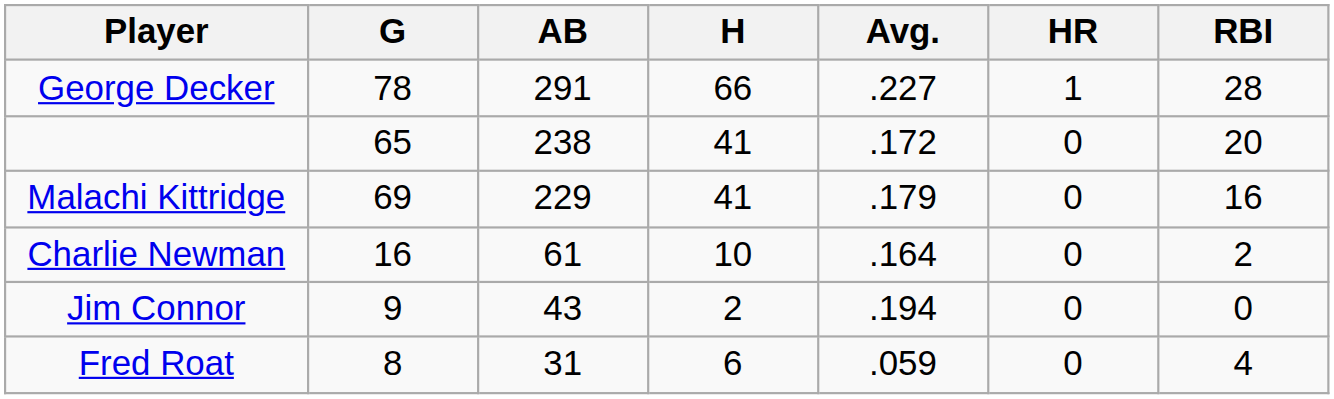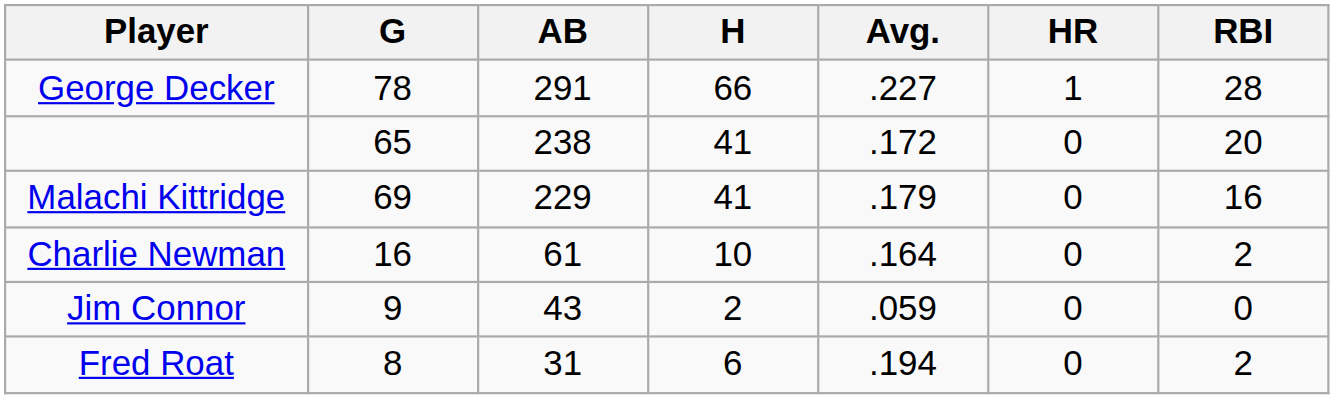 <table class="wikitable sortable">
 <tr>
 <th bgcolor="#DDDDFF" width="16%">Player</th>
 <th bgcolor="#DDDDFF" width="9%">G</th>
 <th bgcolor="#DDDDFF" width="9%">AB</th>
 <th bgcolor="#DDDDFF" width="9%">H</th>
 <th bgcolor="#DDDDFF" width="9%">Avg.</th>
 <th bgcolor="#DDDDFF" width="9%">HR</th>
 <th bgcolor="#DDDDFF" width="9%">RBI</th>
 </tr>
 <tr align="center">
 <td><a href='#'>George Decker</a></td>
 <td>78</td>
 <td>291</td>
 <td>66</td>
 <td>.227</td>
 <td>1</td>
 <td>28</td>
 </tr>
 <tr align=center>
 <td></td>
 <td>65</td>
 <td>238</td>
 <td>41</td>
 <td>.172</td>
 <td>0</td>
 <td>20</td>
 </tr>
 <tr align="center">
 <td><a href='#'>Malachi Kittridge</a></td>
 <td>69</td>
 <td>229</td>
 <td>41</td>
 <td>.179</td>
 <td>0</td>
 <td>16</td>
 </tr>
 <tr align=center>
 <td><a href='#'>Charlie Newman</a></td>
 <td>16</td>
 <td>61</td>
 <td>10</td>
 <td>.164</td>
 <td>0</td>
 <td>2</td>
 </tr>
 <tr align=center>
 <td><a href='#'>Jim Connor</a></td>
 <td>9</td>
 <td>43</td>
 <td>2</td>
-<td>.194</td>
+<td>.059</td>
 <td>0</td>
 <td>0</td>
 </tr>
 <tr align=center>
 <td><a href='#'>Fred Roat</a></td>
 <td>8</td>
 <td>31</td>
 <td>6</td>
-<td>.059</td>
+<td>.194</td>
 <td>0</td>
-<td>4</td>
+<td>2</td>
 </tr>
 </table>
